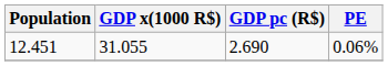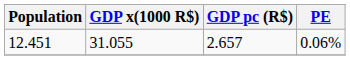 <table class="wikitable" border="1">
 <tr>
 <th>Population</th>
 <th><a href='#'>GDP</a> x(1000 R$)</th>
 <th><a href='#'>GDP pc</a> (R$)</th>
 <th><a href='#'>PE</a></th>
 </tr>
 <tr>
 <td>12.451</td>
 <td>31.055</td>
-<td>2.690</td>
+<td>2.657</td>
 <td>0.06%</td>
 </tr>
 <tr>
 </tr>
 </table>
